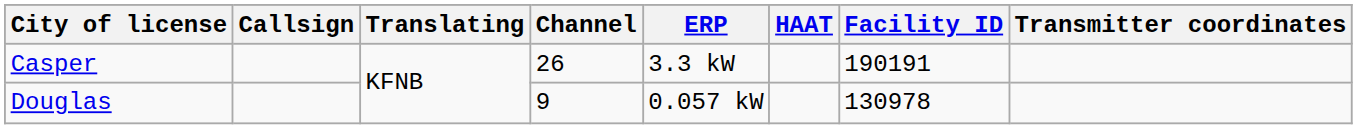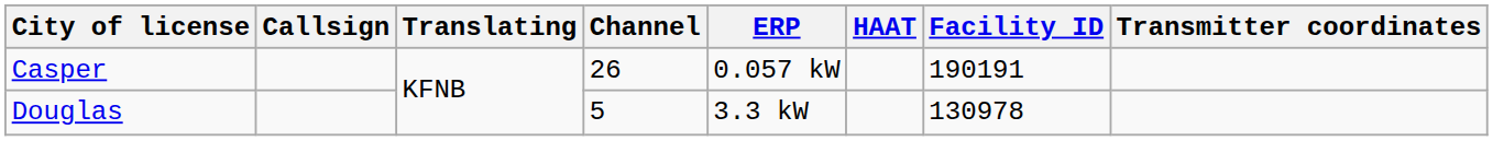 <table class="sortable wikitable">
 <tr>
 <th>City of license</th>
 <th>Callsign</th>
 <th>Translating</th>
 <th>Channel</th>
 <th><a href='#'>ERP</a></th>
 <th><a href='#'>HAAT</a></th>
 <th><a href='#'>Facility ID</a></th>
 <th>Transmitter coordinates</th>
 </tr>
 <tr>
 <td><a href='#'>Casper</a></td>
 <td><strong></strong></td>
 <td rowspan=2>KFNB</td>
 <td>26</td>
-<td>3.3 kW</td>
+<td>0.057 kW</td>
 <td></td>
 <td>190191</td>
 <td></td>
 </tr>
 <tr>
 <td><a href='#'>Douglas</a></td>
 <td><strong></strong></td>
-<td>9</td>
-<td>0.057 kW</td>
+<td>5</td>
+<td>3.3 kW</td>
 <td></td>
 <td>130978</td>
 <td></td>
 </tr>
 </table>
